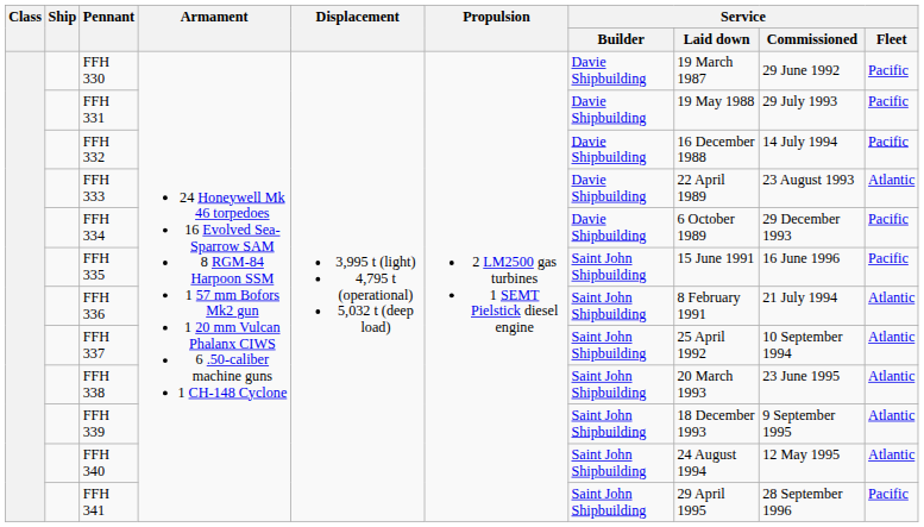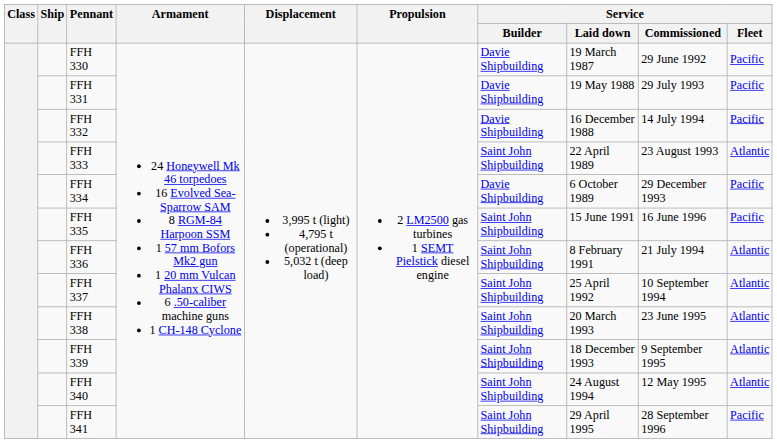 <table class="wikitable" style="width:80%;">
 <tr valign="top">
 <th scope="col" rowspan="2">Class</th>
 <th scope="col" rowspan="2">Ship</th>
 <th scope="col" rowspan="2">Pennant</th>
 <th scope="col" rowspan="2">Armament</th>
 <th scope="col" rowspan="2">Displacement</th>
 <th scope="col" rowspan="2">Propulsion</th>
 <th scope="col" colspan="4">Service</th>
 </tr>
 <tr valign="top">
 <th scope="col">Builder</th>
 <th scope="col">Laid down</th>
 <th scope="col">Commissioned</th>
 <th scope="col">Fleet</th>
 </tr>
 <tr valign="center">
 <th align="center" rowspan="12"></th>
 <td></td>
 <td>FFH 330</td>
 <td align="center" rowspan="12"><br><ul><li>24 <a href='#'>Honeywell Mk 46 torpedoes</a></li><li>16 <a href='#'>Evolved Sea-Sparrow SAM</a></li><li>8 <a href='#'>RGM-84 Harpoon SSM</a></li><li>1 <a href='#'>57 mm Bofors Mk2 gun</a></li><li>1 <a href='#'>20 mm Vulcan Phalanx CIWS</a></li><li>6 <a href='#'>.50-caliber</a> machine guns</li><li>1 <a href='#'>CH-148 Cyclone</a></li></ul></td>
 <td align=center rowspan=12><br><ul><li>3,995 t (light)</li><li>4,795 t (operational)</li><li>5,032 t (deep load)</li></ul></td>
 <td align= center rowspan=12><br><ul><li>2 <a href='#'>LM2500</a> gas turbines</li><li>1 <a href='#'>SEMT Pielstick</a> diesel engine</li></ul></td>
 <td><a href='#'>Davie Shipbuilding</a></td>
 <td>19 March 1987</td>
 <td>29 June 1992</td>
 <td><a href='#'>Pacific</a></td>
 </tr>
 <tr valign="top">
 <td></td>
 <td>FFH 331</td>
 <td><a href='#'>Davie Shipbuilding</a></td>
 <td>19 May 1988</td>
 <td>29 July 1993</td>
 <td><a href='#'>Pacific</a></td>
 </tr>
 <tr valign="top">
 <td></td>
 <td>FFH 332</td>
 <td><a href='#'>Davie Shipbuilding</a></td>
 <td>16 December 1988</td>
 <td>14 July 1994</td>
 <td><a href='#'>Pacific</a></td>
 </tr>
 <tr valign="top">
 <td></td>
 <td>FFH 333</td>
-<td><a href='#'>Davie Shipbuilding</a></td>
+<td><a href='#'>Saint John Shipbuilding</a></td>
 <td>22 April 1989</td>
 <td>23 August 1993</td>
 <td><a href='#'>Atlantic</a></td>
 </tr>
 <tr valign="top">
 <td></td>
 <td>FFH 334</td>
 <td><a href='#'>Davie Shipbuilding</a></td>
 <td>6 October 1989</td>
 <td>29 December 1993</td>
 <td><a href='#'>Pacific</a></td>
 </tr>
 <tr valign="top">
 <td></td>
 <td>FFH 335</td>
 <td><a href='#'>Saint John Shipbuilding</a></td>
 <td>15 June 1991</td>
 <td>16 June 1996</td>
 <td><a href='#'>Pacific</a></td>
 </tr>
 <tr valign="top">
 <td></td>
 <td>FFH 336</td>
 <td><a href='#'>Saint John Shipbuilding</a></td>
 <td>8 February 1991</td>
 <td>21 July 1994</td>
 <td><a href='#'>Atlantic</a></td>
 </tr>
 <tr valign="top">
 <td></td>
 <td>FFH 337</td>
 <td><a href='#'>Saint John Shipbuilding</a></td>
 <td>25 April 1992</td>
 <td>10 September 1994</td>
 <td><a href='#'>Atlantic</a></td>
 </tr>
 <tr valign="top">
 <td></td>
 <td>FFH 338</td>
 <td><a href='#'>Saint John Shipbuilding</a></td>
 <td>20 March 1993</td>
 <td>23 June 1995</td>
 <td><a href='#'>Atlantic</a></td>
 </tr>
 <tr valign="top">
 <td></td>
 <td>FFH 339</td>
 <td><a href='#'>Saint John Shipbuilding</a></td>
 <td>18 December 1993</td>
 <td>9 September 1995</td>
 <td><a href='#'>Atlantic</a></td>
 </tr>
 <tr valign="top">
 <td></td>
 <td>FFH 340</td>
 <td><a href='#'>Saint John Shipbuilding</a></td>
 <td>24 August 1994</td>
 <td>12 May 1995</td>
 <td><a href='#'>Atlantic</a></td>
 </tr>
 <tr valign="top">
 <td></td>
 <td>FFH 341</td>
 <td><a href='#'>Saint John Shipbuilding</a></td>
 <td>29 April 1995</td>
 <td>28 September 1996</td>
 <td><a href='#'>Pacific</a></td>
 </tr>
 </table>
